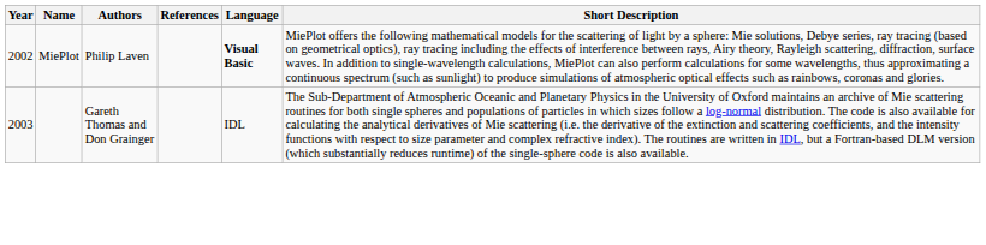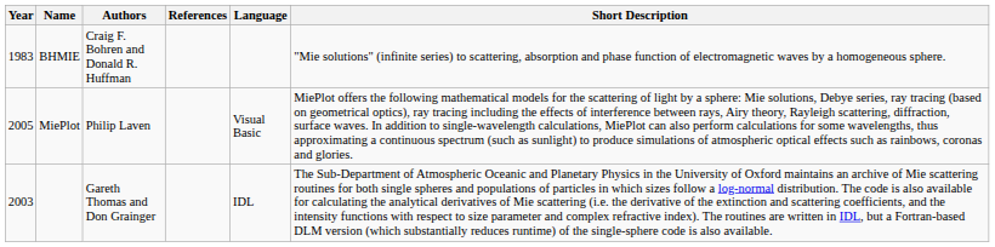 <table class="wikitable">
 <tr style="background-color: #efefef;">
 <th>Year</th>
 <th>Name</th>
 <th>Authors</th>
 <th>References</th>
 <th>Language</th>
 <th>Short Description</th>
 </tr>
 <tr>
-<td>2002</td>
+<td>1983</td>
+<td>BHMIE </td>
+<td>Craig F. Bohren and Donald R. Huffman</td>
+<td></td>
+<td><br>   </td>
+<td>"Mie solutions" (infinite series) to scattering, absorption and phase function of electromagnetic waves by a homogeneous sphere.</td>
+</tr>
+<tr>
+<td>2005</td>
 <td>MiePlot </td>
 <td>Philip Laven</td>
 <td></td>
-<td><strong>Visual Basic</strong></td>
+<td>Visual Basic</td>
 <td>MiePlot offers the following mathematical models for the scattering of light by a sphere: Mie solutions, Debye series, ray tracing (based on geometrical optics), ray tracing including the effects of interference between rays, Airy theory, Rayleigh scattering, diffraction, surface waves.  In addition to single-wavelength calculations, MiePlot can also perform calculations for some wavelengths, thus approximating a continuous spectrum (such as sunlight) to produce simulations of atmospheric optical effects such as rainbows, coronas and glories.</td>
 </tr>
 <tr>
 <td>2003</td>
 <td></td>
 <td>Gareth Thomas and Don Grainger</td>
 <td></td>
 <td>IDL</td>
 <td>The Sub-Department of Atmospheric Oceanic and Planetary Physics in the University of Oxford maintains an archive of Mie scattering routines for both single spheres and populations of particles in which sizes follow a <a href='#'>log-normal</a> distribution. The code is also available for calculating the analytical derivatives of Mie scattering (i.e. the derivative of the extinction and scattering coefficients, and the intensity functions with respect to size parameter and complex refractive index). The routines are written in <a href='#'>IDL</a>, but a Fortran-based DLM version (which substantially reduces runtime) of the single-sphere code is also available.</td>
 </tr>
 </table>
